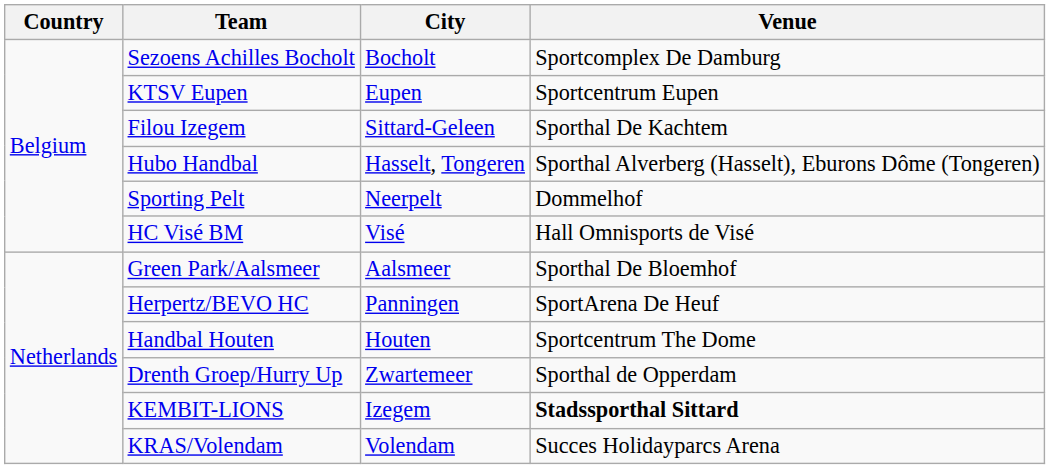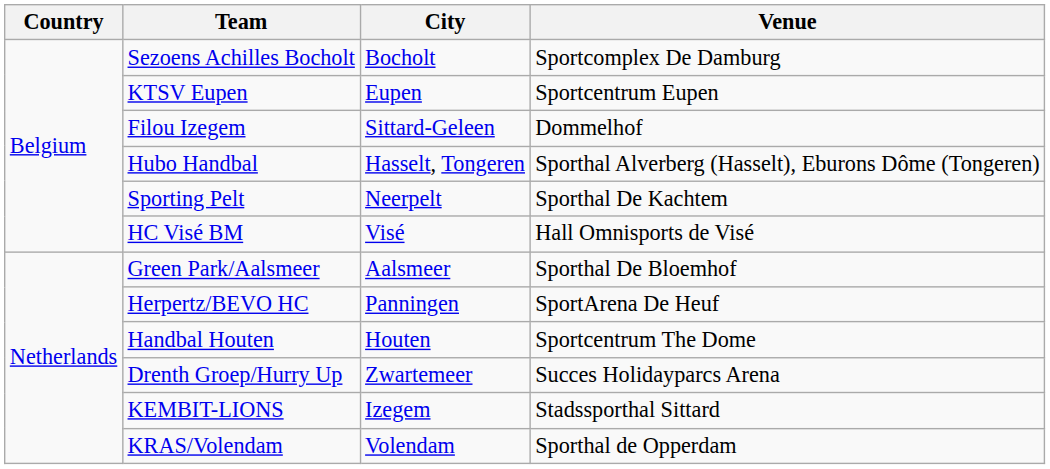 <table class="wikitable">
 <tr>
 <th>Country</th>
 <th>Team</th>
 <th>City</th>
 <th>Venue</th>
 </tr>
 <tr>
 <td rowspan="6"> <a href='#'>Belgium</a></td>
 <td><a href='#'>Sezoens Achilles Bocholt</a></td>
 <td><a href='#'>Bocholt</a></td>
 <td>Sportcomplex De Damburg</td>
 </tr>
 <tr>
 <td><a href='#'>KTSV Eupen</a></td>
 <td><a href='#'>Eupen</a></td>
 <td>Sportcentrum Eupen</td>
 </tr>
 <tr>
 <td><a href='#'>Filou Izegem</a></td>
 <td><a href='#'>Sittard-Geleen</a></td>
-<td>Sporthal De Kachtem</td>
+<td>Dommelhof</td>
 </tr>
 <tr>
 <td><a href='#'>Hubo Handbal</a></td>
 <td><a href='#'>Hasselt</a>, <a href='#'>Tongeren</a></td>
 <td>Sporthal Alverberg (Hasselt), Eburons Dôme (Tongeren)</td>
 </tr>
 <tr>
 <td><a href='#'>Sporting Pelt</a></td>
 <td><a href='#'>Neerpelt</a></td>
-<td>Dommelhof</td>
+<td>Sporthal De Kachtem</td>
 </tr>
 <tr>
 <td><a href='#'>HC Visé BM</a></td>
 <td><a href='#'>Visé</a></td>
 <td>Hall Omnisports de Visé</td>
 </tr>
 <tr>
 <td rowspan="6"> <a href='#'>Netherlands</a></td>
 <td><a href='#'>Green Park/Aalsmeer</a></td>
 <td><a href='#'>Aalsmeer</a></td>
 <td>Sporthal De Bloemhof</td>
 </tr>
 <tr>
 <td><a href='#'>Herpertz/BEVO HC</a></td>
 <td><a href='#'>Panningen</a></td>
 <td>SportArena De Heuf</td>
 </tr>
 <tr>
 <td><a href='#'>Handbal Houten</a></td>
 <td><a href='#'>Houten</a></td>
 <td>Sportcentrum The Dome</td>
 </tr>
 <tr>
 <td><a href='#'>Drenth Groep/Hurry Up</a></td>
 <td><a href='#'>Zwartemeer</a></td>
-<td>Sporthal de Opperdam</td>
+<td>Succes Holidayparcs Arena</td>
 </tr>
 <tr>
 <td><a href='#'>KEMBIT-LIONS</a></td>
 <td><a href='#'>Izegem</a></td>
-<td><strong>Stadssporthal Sittard</strong></td>
+<td>Stadssporthal Sittard</td>
 </tr>
 <tr>
 <td><a href='#'>KRAS/Volendam</a></td>
 <td><a href='#'>Volendam</a></td>
-<td>Succes Holidayparcs Arena</td>
+<td>Sporthal de Opperdam</td>
 </tr>
 </table>
